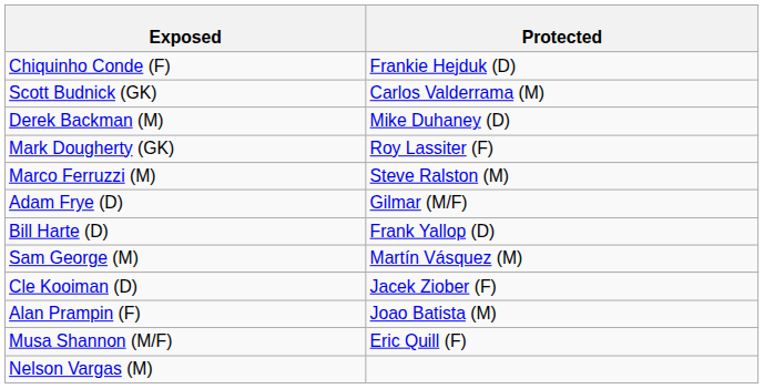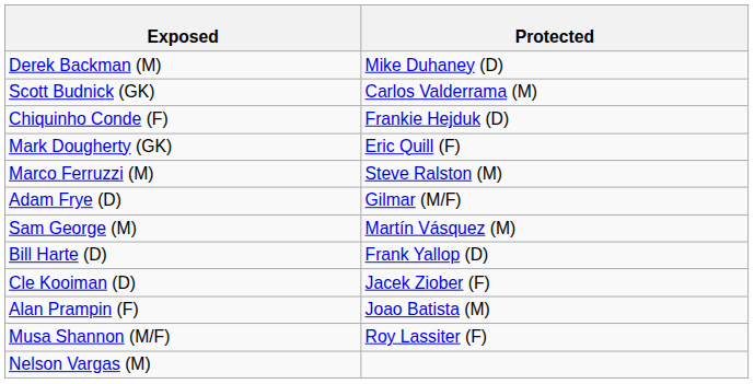 <table class="wikitable">
 <tr>
 <th style="width:23%"><br>Exposed</th>
 <th style="width:25%"><br>Protected</th>
 </tr>
 <tr>
-<td><a href='#'>Chiquinho Conde</a> (F)</td>
-<td><a href='#'>Frankie Hejduk</a> (D)</td>
+<td><a href='#'>Derek Backman</a> (M)</td>
+<td><a href='#'>Mike Duhaney</a> (D)</td>
 </tr>
 <tr>
 <td><a href='#'>Scott Budnick</a> (GK)</td>
 <td><a href='#'>Carlos Valderrama</a> (M)</td>
 </tr>
 <tr>
-<td><a href='#'>Derek Backman</a> (M)</td>
-<td><a href='#'>Mike Duhaney</a> (D)</td>
+<td><a href='#'>Chiquinho Conde</a> (F)</td>
+<td><a href='#'>Frankie Hejduk</a> (D)</td>
 </tr>
 <tr>
 <td><a href='#'>Mark Dougherty</a> (GK)</td>
-<td><a href='#'>Roy Lassiter</a> (F)</td>
+<td><a href='#'>Eric Quill</a> (F)</td>
 </tr>
 <tr>
 <td><a href='#'>Marco Ferruzzi</a> (M)</td>
 <td><a href='#'>Steve Ralston</a> (M)</td>
 </tr>
 <tr>
 <td><a href='#'>Adam Frye</a> (D)</td>
 <td><a href='#'>Gilmar</a> (M/F)</td>
 </tr>
 <tr>
+<td><a href='#'>Sam George</a> (M)</td>
+<td><a href='#'>Martín Vásquez</a> (M)</td>
+</tr>
+<tr>
 <td><a href='#'>Bill Harte</a> (D)</td>
 <td><a href='#'>Frank Yallop</a> (D)</td>
-</tr>
-<tr>
-<td><a href='#'>Sam George</a> (M)</td>
-<td><a href='#'>Martín Vásquez</a> (M)</td>
 </tr>
 <tr>
 <td><a href='#'>Cle Kooiman</a> (D)</td>
 <td><a href='#'>Jacek Ziober</a> (F)</td>
 </tr>
 <tr>
 <td><a href='#'>Alan Prampin</a> (F)</td>
 <td><a href='#'>Joao Batista</a> (M)</td>
 </tr>
 <tr>
 <td><a href='#'>Musa Shannon</a> (M/F)</td>
-<td><a href='#'>Eric Quill</a> (F)</td>
+<td><a href='#'>Roy Lassiter</a> (F)</td>
 </tr>
 <tr>
 <td><a href='#'>Nelson Vargas</a> (M)</td>
 <td></td>
 </tr>
 </table>
